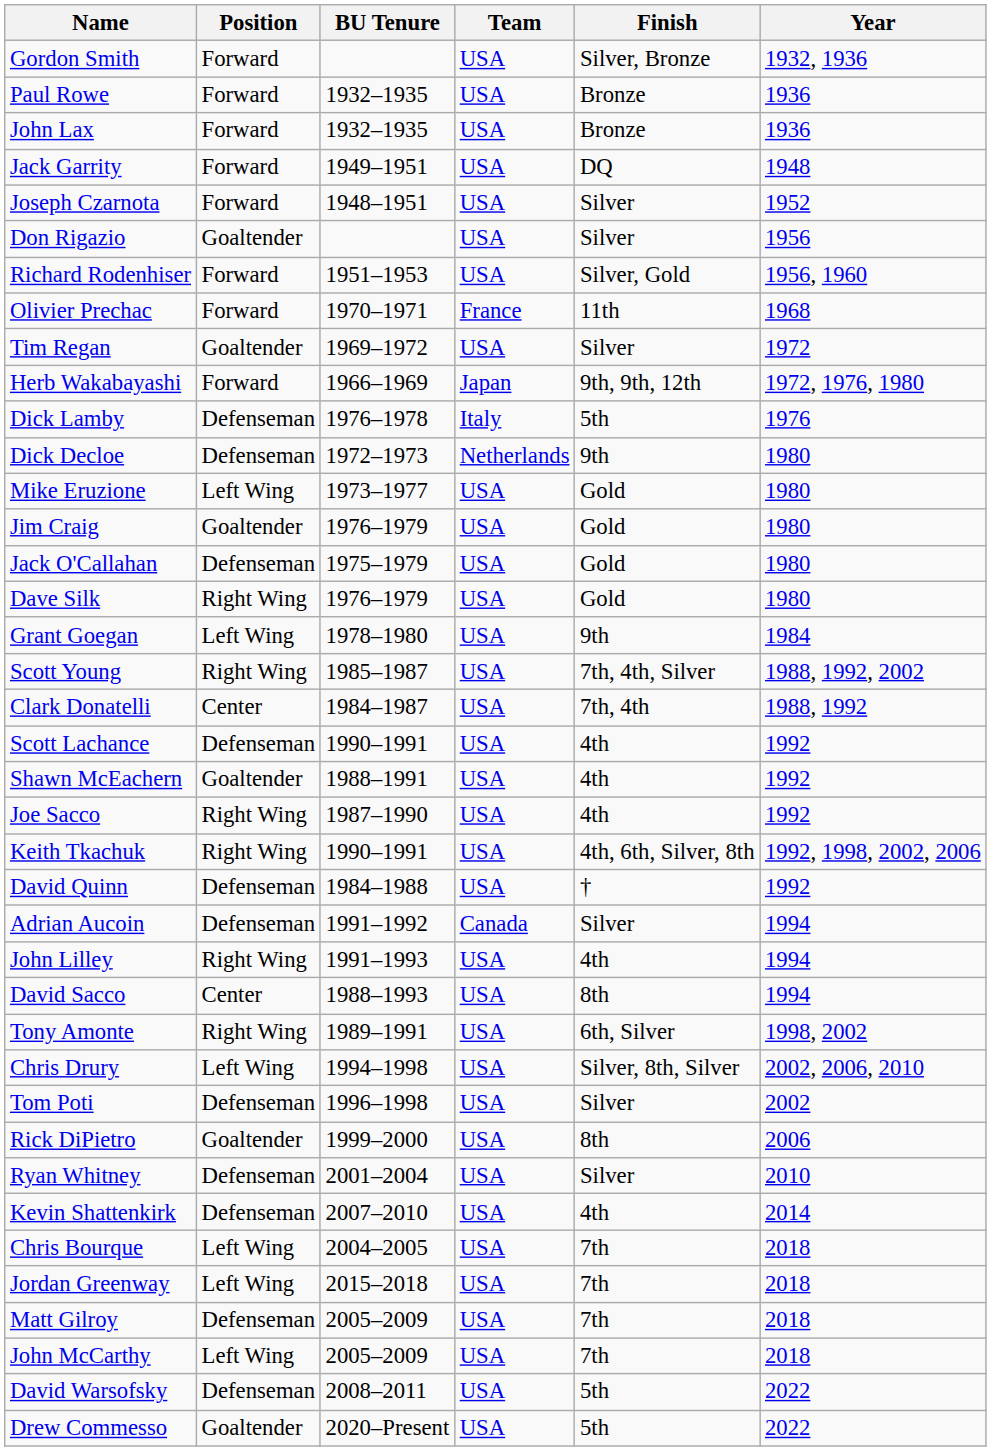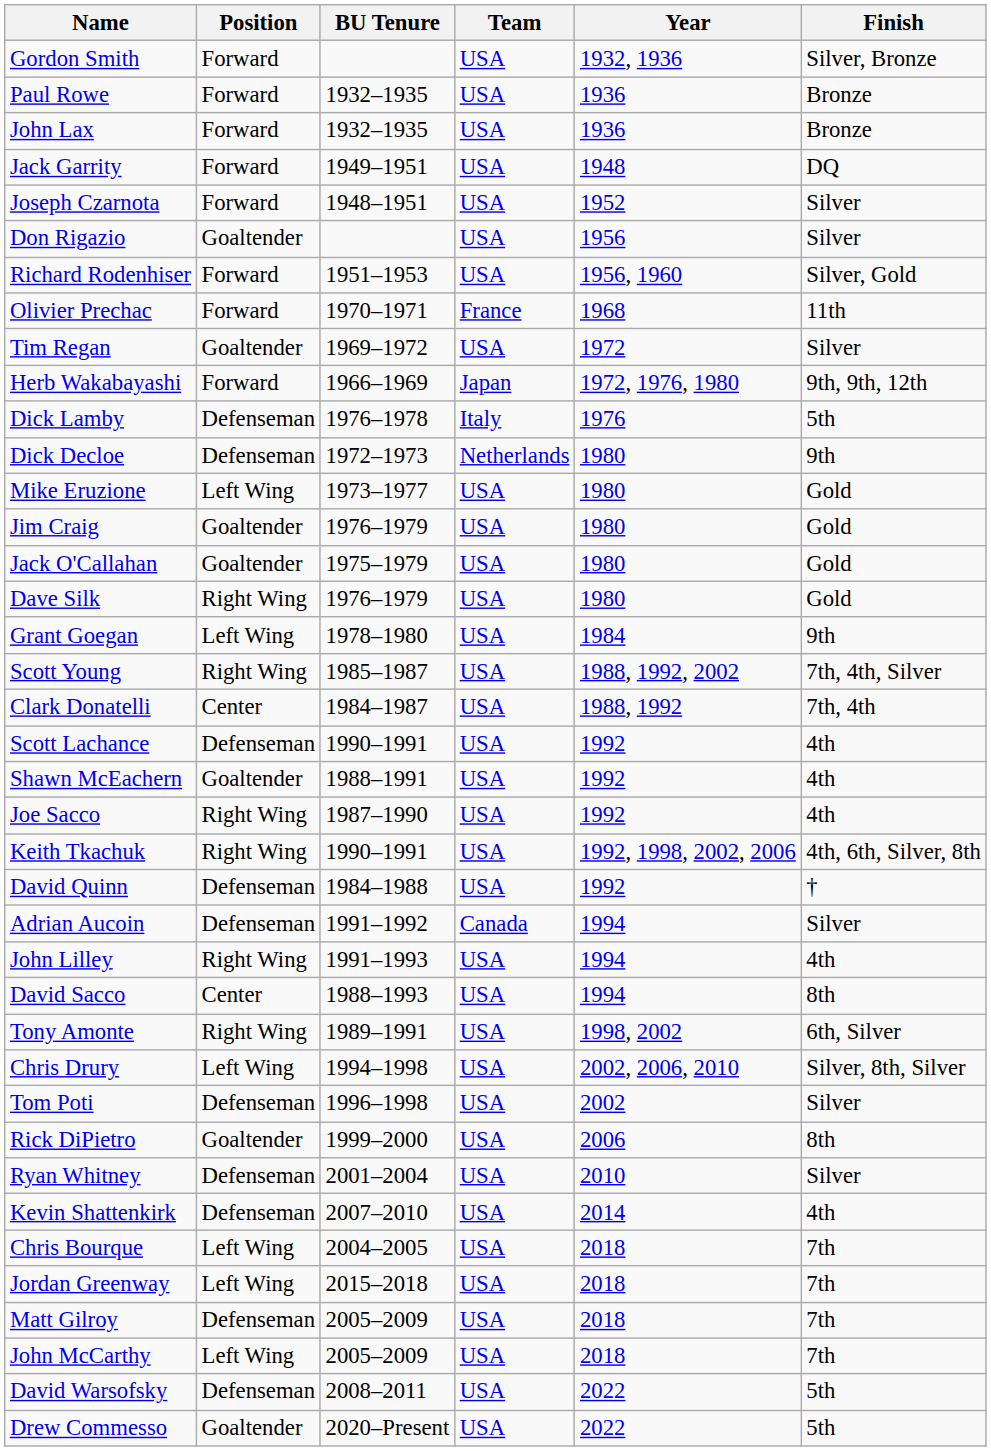 <table class="wikitable sortable">
 <tr>
 <th>Name</th>
 <th>Position</th>
 <th>BU Tenure</th>
 <th>Team</th>
+<th>Year</th>
 <th>Finish</th>
-<th>Year</th>
 </tr>
 <tr>
 <td><a href='#'>Gordon Smith</a></td>
 <td>Forward</td>
 <td></td>
 <td><a href='#'>USA</a></td>
+<td><a href='#'>1932</a>, <a href='#'>1936</a></td>
 <td>Silver, Bronze</td>
-<td><a href='#'>1932</a>, <a href='#'>1936</a></td>
 </tr>
 <tr>
 <td><a href='#'>Paul Rowe</a></td>
 <td>Forward</td>
 <td>1932–1935</td>
 <td><a href='#'>USA</a></td>
+<td><a href='#'>1936</a></td>
 <td>Bronze</td>
-<td><a href='#'>1936</a></td>
 </tr>
 <tr>
 <td><a href='#'>John Lax</a></td>
 <td>Forward</td>
 <td>1932–1935</td>
 <td><a href='#'>USA</a></td>
+<td><a href='#'>1936</a></td>
 <td>Bronze</td>
-<td><a href='#'>1936</a></td>
 </tr>
 <tr>
 <td><a href='#'>Jack Garrity</a></td>
 <td>Forward</td>
 <td>1949–1951</td>
 <td><a href='#'>USA</a></td>
+<td><a href='#'>1948</a></td>
 <td>DQ</td>
-<td><a href='#'>1948</a></td>
 </tr>
 <tr>
 <td><a href='#'>Joseph Czarnota</a></td>
 <td>Forward</td>
 <td>1948–1951</td>
 <td><a href='#'>USA</a></td>
+<td><a href='#'>1952</a></td>
 <td>Silver</td>
-<td><a href='#'>1952</a></td>
 </tr>
 <tr>
 <td><a href='#'>Don Rigazio</a></td>
 <td>Goaltender</td>
 <td></td>
 <td><a href='#'>USA</a></td>
+<td><a href='#'>1956</a></td>
 <td>Silver</td>
-<td><a href='#'>1956</a></td>
 </tr>
 <tr>
 <td><a href='#'>Richard Rodenhiser</a></td>
 <td>Forward</td>
 <td>1951–1953</td>
 <td><a href='#'>USA</a></td>
+<td><a href='#'>1956</a>, <a href='#'>1960</a></td>
 <td>Silver, Gold</td>
-<td><a href='#'>1956</a>, <a href='#'>1960</a></td>
 </tr>
 <tr>
 <td><a href='#'>Olivier Prechac</a></td>
 <td>Forward</td>
 <td>1970–1971</td>
 <td><a href='#'>France</a></td>
+<td><a href='#'>1968</a></td>
 <td>11th</td>
-<td><a href='#'>1968</a></td>
 </tr>
 <tr>
 <td><a href='#'>Tim Regan</a></td>
 <td>Goaltender</td>
 <td>1969–1972</td>
 <td><a href='#'>USA</a></td>
+<td><a href='#'>1972</a></td>
 <td>Silver</td>
-<td><a href='#'>1972</a></td>
 </tr>
 <tr>
 <td><a href='#'>Herb Wakabayashi</a></td>
 <td>Forward</td>
 <td>1966–1969</td>
 <td><a href='#'>Japan</a></td>
+<td><a href='#'>1972</a>, <a href='#'>1976</a>, <a href='#'>1980</a></td>
 <td>9th, 9th, 12th</td>
-<td><a href='#'>1972</a>, <a href='#'>1976</a>, <a href='#'>1980</a></td>
 </tr>
 <tr>
 <td><a href='#'>Dick Lamby</a></td>
 <td>Defenseman</td>
 <td>1976–1978</td>
 <td><a href='#'>Italy</a></td>
+<td><a href='#'>1976</a></td>
 <td>5th</td>
-<td><a href='#'>1976</a></td>
 </tr>
 <tr>
 <td><a href='#'>Dick Decloe</a></td>
 <td>Defenseman</td>
 <td>1972–1973</td>
 <td><a href='#'>Netherlands</a></td>
+<td><a href='#'>1980</a></td>
 <td>9th</td>
-<td><a href='#'>1980</a></td>
 </tr>
 <tr>
 <td><a href='#'>Mike Eruzione</a></td>
 <td>Left Wing</td>
 <td>1973–1977</td>
 <td><a href='#'>USA</a></td>
+<td><a href='#'>1980</a></td>
 <td>Gold</td>
-<td><a href='#'>1980</a></td>
 </tr>
 <tr>
 <td><a href='#'>Jim Craig</a></td>
 <td>Goaltender</td>
 <td>1976–1979</td>
 <td><a href='#'>USA</a></td>
+<td><a href='#'>1980</a></td>
 <td>Gold</td>
-<td><a href='#'>1980</a></td>
 </tr>
 <tr>
 <td><a href='#'>Jack O'Callahan</a></td>
-<td>Defenseman</td>
+<td>Goaltender</td>
 <td>1975–1979</td>
 <td><a href='#'>USA</a></td>
+<td><a href='#'>1980</a></td>
 <td>Gold</td>
-<td><a href='#'>1980</a></td>
 </tr>
 <tr>
 <td><a href='#'>Dave Silk</a></td>
 <td>Right Wing</td>
 <td>1976–1979</td>
 <td><a href='#'>USA</a></td>
+<td><a href='#'>1980</a></td>
 <td>Gold</td>
-<td><a href='#'>1980</a></td>
 </tr>
 <tr>
 <td><a href='#'>Grant Goegan</a></td>
 <td>Left Wing</td>
 <td>1978–1980</td>
 <td><a href='#'>USA</a></td>
+<td><a href='#'>1984</a></td>
 <td>9th</td>
-<td><a href='#'>1984</a></td>
 </tr>
 <tr>
 <td><a href='#'>Scott Young</a></td>
 <td>Right Wing</td>
 <td>1985–1987</td>
 <td><a href='#'>USA</a></td>
+<td><a href='#'>1988</a>, <a href='#'>1992</a>, <a href='#'>2002</a></td>
 <td>7th, 4th, Silver</td>
-<td><a href='#'>1988</a>, <a href='#'>1992</a>, <a href='#'>2002</a></td>
 </tr>
 <tr>
 <td><a href='#'>Clark Donatelli</a></td>
 <td>Center</td>
 <td>1984–1987</td>
 <td><a href='#'>USA</a></td>
+<td><a href='#'>1988</a>, <a href='#'>1992</a></td>
 <td>7th, 4th</td>
-<td><a href='#'>1988</a>, <a href='#'>1992</a></td>
 </tr>
 <tr>
 <td><a href='#'>Scott Lachance</a></td>
 <td>Defenseman</td>
 <td>1990–1991</td>
 <td><a href='#'>USA</a></td>
+<td><a href='#'>1992</a></td>
 <td>4th</td>
-<td><a href='#'>1992</a></td>
 </tr>
 <tr>
 <td><a href='#'>Shawn McEachern</a></td>
 <td>Goaltender</td>
 <td>1988–1991</td>
 <td><a href='#'>USA</a></td>
+<td><a href='#'>1992</a></td>
 <td>4th</td>
-<td><a href='#'>1992</a></td>
 </tr>
 <tr>
 <td><a href='#'>Joe Sacco</a></td>
 <td>Right Wing</td>
 <td>1987–1990</td>
 <td><a href='#'>USA</a></td>
+<td><a href='#'>1992</a></td>
 <td>4th</td>
-<td><a href='#'>1992</a></td>
 </tr>
 <tr>
 <td><a href='#'>Keith Tkachuk</a></td>
 <td>Right Wing</td>
 <td>1990–1991</td>
 <td><a href='#'>USA</a></td>
+<td><a href='#'>1992</a>, <a href='#'>1998</a>, <a href='#'>2002</a>, <a href='#'>2006</a></td>
 <td>4th, 6th, Silver, 8th</td>
-<td><a href='#'>1992</a>, <a href='#'>1998</a>, <a href='#'>2002</a>, <a href='#'>2006</a></td>
 </tr>
 <tr>
 <td><a href='#'>David Quinn</a></td>
 <td>Defenseman</td>
 <td>1984–1988</td>
 <td><a href='#'>USA</a></td>
+<td><a href='#'>1992</a></td>
 <td>†</td>
-<td><a href='#'>1992</a></td>
 </tr>
 <tr>
 <td><a href='#'>Adrian Aucoin</a></td>
 <td>Defenseman</td>
 <td>1991–1992</td>
 <td><a href='#'>Canada</a></td>
+<td><a href='#'>1994</a></td>
 <td>Silver</td>
-<td><a href='#'>1994</a></td>
 </tr>
 <tr>
 <td><a href='#'>John Lilley</a></td>
 <td>Right Wing</td>
 <td>1991–1993</td>
 <td><a href='#'>USA</a></td>
+<td><a href='#'>1994</a></td>
 <td>4th</td>
-<td><a href='#'>1994</a></td>
 </tr>
 <tr>
 <td><a href='#'>David Sacco</a></td>
 <td>Center</td>
 <td>1988–1993</td>
 <td><a href='#'>USA</a></td>
+<td><a href='#'>1994</a></td>
 <td>8th</td>
-<td><a href='#'>1994</a></td>
 </tr>
 <tr>
 <td><a href='#'>Tony Amonte</a></td>
 <td>Right Wing</td>
 <td>1989–1991</td>
 <td><a href='#'>USA</a></td>
+<td><a href='#'>1998</a>, <a href='#'>2002</a></td>
 <td>6th, Silver</td>
-<td><a href='#'>1998</a>, <a href='#'>2002</a></td>
 </tr>
 <tr>
 <td><a href='#'>Chris Drury</a></td>
 <td>Left Wing</td>
 <td>1994–1998</td>
 <td><a href='#'>USA</a></td>
+<td><a href='#'>2002</a>, <a href='#'>2006</a>, <a href='#'>2010</a></td>
 <td>Silver, 8th, Silver</td>
-<td><a href='#'>2002</a>, <a href='#'>2006</a>, <a href='#'>2010</a></td>
 </tr>
 <tr>
 <td><a href='#'>Tom Poti</a></td>
 <td>Defenseman</td>
 <td>1996–1998</td>
 <td><a href='#'>USA</a></td>
+<td><a href='#'>2002</a></td>
 <td>Silver</td>
-<td><a href='#'>2002</a></td>
 </tr>
 <tr>
 <td><a href='#'>Rick DiPietro</a></td>
 <td>Goaltender</td>
 <td>1999–2000</td>
 <td><a href='#'>USA</a></td>
+<td><a href='#'>2006</a></td>
 <td>8th</td>
-<td><a href='#'>2006</a></td>
 </tr>
 <tr>
 <td><a href='#'>Ryan Whitney</a></td>
 <td>Defenseman</td>
 <td>2001–2004</td>
 <td><a href='#'>USA</a></td>
+<td><a href='#'>2010</a></td>
 <td>Silver</td>
-<td><a href='#'>2010</a></td>
 </tr>
 <tr>
 <td><a href='#'>Kevin Shattenkirk</a></td>
 <td>Defenseman</td>
 <td>2007–2010</td>
 <td><a href='#'>USA</a></td>
+<td><a href='#'>2014</a></td>
 <td>4th</td>
-<td><a href='#'>2014</a></td>
 </tr>
 <tr>
 <td><a href='#'>Chris Bourque</a></td>
 <td>Left Wing</td>
 <td>2004–2005</td>
 <td><a href='#'>USA</a></td>
+<td><a href='#'>2018</a></td>
 <td>7th</td>
-<td><a href='#'>2018</a></td>
 </tr>
 <tr>
 <td><a href='#'>Jordan Greenway</a></td>
 <td>Left Wing</td>
 <td>2015–2018</td>
 <td><a href='#'>USA</a></td>
+<td><a href='#'>2018</a></td>
 <td>7th</td>
-<td><a href='#'>2018</a></td>
 </tr>
 <tr>
 <td><a href='#'>Matt Gilroy</a></td>
 <td>Defenseman</td>
 <td>2005–2009</td>
 <td><a href='#'>USA</a></td>
+<td><a href='#'>2018</a></td>
 <td>7th</td>
-<td><a href='#'>2018</a></td>
 </tr>
 <tr>
 <td><a href='#'>John McCarthy</a></td>
 <td>Left Wing</td>
 <td>2005–2009</td>
 <td><a href='#'>USA</a></td>
+<td><a href='#'>2018</a></td>
 <td>7th</td>
-<td><a href='#'>2018</a></td>
 </tr>
 <tr>
 <td><a href='#'>David Warsofsky</a></td>
 <td>Defenseman</td>
 <td>2008–2011</td>
 <td><a href='#'>USA</a></td>
+<td><a href='#'>2022</a></td>
 <td>5th</td>
-<td><a href='#'>2022</a></td>
 </tr>
 <tr>
 <td><a href='#'>Drew Commesso</a></td>
 <td>Goaltender</td>
 <td>2020–Present</td>
 <td><a href='#'>USA</a></td>
+<td><a href='#'>2022</a></td>
 <td>5th</td>
-<td><a href='#'>2022</a></td>
 </tr>
 </table>
